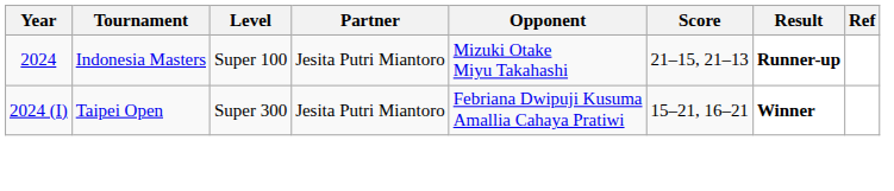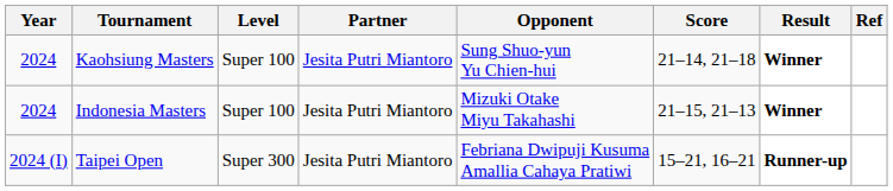 <table class="sortable wikitable" style="font-size: 90%;">
 <tr>
 <th>Year</th>
 <th>Tournament</th>
 <th>Level</th>
 <th>Partner</th>
 <th>Opponent</th>
 <th>Score</th>
 <th>Result</th>
 <th>Ref</th>
 </tr>
 <tr>
 <td align="center"><a href='#'>2024</a></td>
+<td align="left"><a href='#'>Kaohsiung Masters</a></td>
+<td align="left">Super 100</td>
+<td align="left"> <a href='#'>Jesita Putri Miantoro</a></td>
+<td align="left"> <a href='#'>Sung Shuo-yun</a><br> <a href='#'>Yu Chien-hui</a></td>
+<td align="left">21–14, 21–18</td>
+<td style="text-align:left; background:white"> <strong>Winner</strong></td>
+<td style="text-align:center; background:white"></td>
+</tr>
+<tr>
+<td align="center"><a href='#'>2024</a></td>
 <td align="left"><a href='#'>Indonesia Masters</a></td>
 <td align="left">Super 100</td>
 <td align="left"> Jesita Putri Miantoro</td>
 <td align="left"> <a href='#'>Mizuki Otake</a><br> <a href='#'>Miyu Takahashi</a></td>
 <td align="left">21–15, 21–13</td>
-<td style="text-align:left; background:white"> <strong>Runner-up</strong></td>
+<td style="text-align:left; background:white"> <strong>Winner</strong></td>
 <td style="text-align:center; background:white"></td>
 </tr>
 <tr>
 <td align="center"><a href='#'>2024 (I)</a></td>
 <td align="left"><a href='#'>Taipei Open</a></td>
 <td align="left">Super 300</td>
 <td align="left"> Jesita Putri Miantoro</td>
 <td align="left"> <a href='#'>Febriana Dwipuji Kusuma</a><br> <a href='#'>Amallia Cahaya Pratiwi</a></td>
 <td align="left">15–21, 16–21</td>
-<td style="text-align:left; background:white"> <strong>Winner</strong></td>
+<td style="text-align:left; background:white"> <strong>Runner-up</strong></td>
 <td style="text-align:center; background:white"></td>
 </tr>
 </table>
